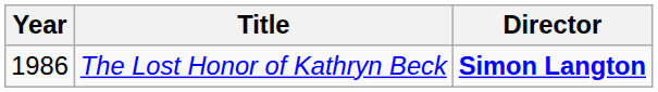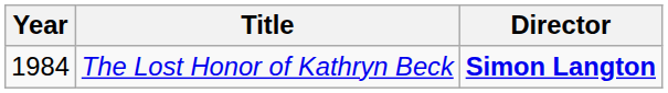 <table class="wikitable">
 <tr>
 <th>Year</th>
 <th>Title</th>
 <th>Director</th>
 </tr>
 <tr>
-<td>1986</td>
+<td>1984</td>
 <td><em><a href='#'>The Lost Honor of Kathryn Beck</a></em></td>
 <td><strong><a href='#'>Simon Langton</a></strong></td>
 </tr>
 </table>
